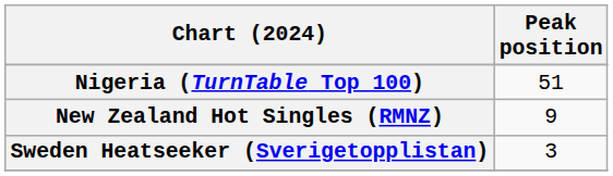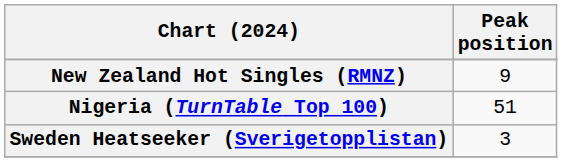 <table class="wikitable sortable plainrowheaders" style="text-align:center">
 <tr>
 <th scope="col">Chart (2024)</th>
 <th scope="col">Peak<br>position</th>
 </tr>
 <tr>
 </tr>
 <tr>
 </tr>
 <tr>
+<th scope="row">New Zealand Hot Singles (<a href='#'>RMNZ</a>)</th>
+<td>9</td>
+</tr>
+<tr>
 <th scope="row">Nigeria (<a href='#'><em>TurnTable</em> Top 100</a>)</th>
 <td>51</td>
-</tr>
-<tr>
-<th scope="row">New Zealand Hot Singles (<a href='#'>RMNZ</a>)</th>
-<td>9</td>
 </tr>
 <tr>
 <th scope="row">Sweden Heatseeker (<a href='#'>Sverigetopplistan</a>)</th>
 <td>3</td>
 </tr>
 <tr>
 </tr>
 <tr>
 </tr>
 <tr>
 </tr>
 <tr>
 </tr>
 </table>
